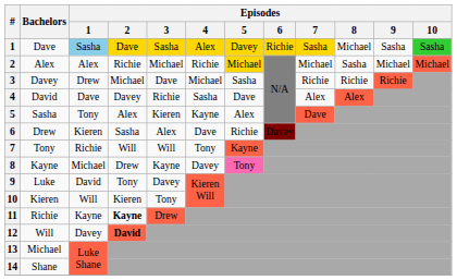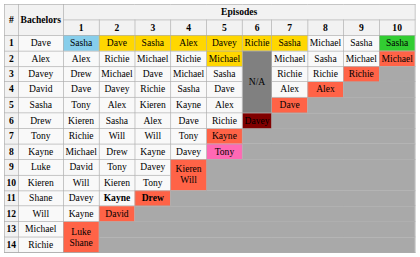 <table class="wikitable" style="text-align:center; font-size:92%">
 <tr>
 <th rowspan="2">#</th>
 <th rowspan="2">Bachelors</th>
 <th colspan=10>Episodes</th>
 </tr>
 <tr>
 <th>1</th>
 <th>2</th>
 <th>3</th>
 <th>4</th>
 <th>5</th>
 <th>6</th>
 <th>7</th>
 <th>8</th>
 <th>9</th>
 <th>10</th>
 </tr>
 <tr>
 <th>1</th>
 <td>Dave</td>
 <td bgcolor="skyblue">Sasha</td>
 <td bgcolor="gold">Dave</td>
 <td bgcolor="gold">Sasha</td>
 <td bgcolor="gold">Alex</td>
 <td bgcolor="gold">Davey</td>
 <td bgcolor="gold">Richie</td>
 <td bgcolor="gold">Sasha</td>
 <td>Michael</td>
 <td>Sasha</td>
 <td bgcolor=limegreen>Sasha</td>
 </tr>
 <tr>
 <th>2</th>
 <td>Alex</td>
 <td>Alex</td>
 <td>Richie</td>
 <td>Michael</td>
 <td>Richie</td>
 <td bgcolor="gold">Michael</td>
 <td bgcolor="gray" rowspan=4>N/A</td>
 <td>Michael</td>
 <td>Sasha</td>
 <td>Michael</td>
 <td bgcolor="tomato">Michael</td>
 </tr>
 <tr>
 <th>3</th>
 <td>Davey</td>
 <td>Drew</td>
 <td>Michael</td>
 <td>Dave</td>
 <td>Michael</td>
 <td>Sasha</td>
 <td>Richie</td>
 <td>Richie</td>
 <td bgcolor="tomato">Richie</td>
 <td bgcolor="A9A9A9" colspan="1"></td>
 </tr>
 <tr>
 <th>4</th>
 <td>David</td>
 <td>Dave</td>
 <td>Davey</td>
 <td>Richie</td>
 <td>Sasha</td>
 <td>Dave</td>
 <td>Alex</td>
 <td bgcolor="tomato">Alex</td>
 <td bgcolor="A9A9A9" colspan="2"></td>
 </tr>
 <tr>
 <th>5</th>
 <td>Sasha</td>
 <td>Tony</td>
 <td>Alex</td>
 <td>Kieren</td>
 <td>Kayne</td>
 <td>Alex</td>
 <td bgcolor="tomato">Dave</td>
 <td bgcolor="A9A9A9" colspan="3"></td>
 </tr>
 <tr>
 <th>6</th>
 <td>Drew</td>
 <td>Kieren</td>
 <td>Sasha</td>
 <td>Alex</td>
 <td>Dave</td>
 <td>Richie</td>
 <td style="background:maroon;"><span>Davey</span></td>
 <td bgcolor="A9A9A9" colspan="4"></td>
 </tr>
 <tr>
 <th>7</th>
 <td>Tony</td>
 <td>Richie</td>
 <td>Will</td>
 <td>Will</td>
 <td>Tony</td>
 <td bgcolor="tomato">Kayne</td>
 <td bgcolor="A9A9A9" colspan="5"></td>
 </tr>
 <tr>
 <th>8</th>
 <td>Kayne</td>
 <td>Michael</td>
 <td>Drew</td>
 <td>Kayne</td>
 <td>Davey</td>
 <td style="background:hotpink;"><span>Tony</span></td>
 <td bgcolor="A9A9A9" colspan="6"></td>
 </tr>
 <tr>
 <th>9</th>
 <td>Luke</td>
 <td>David</td>
 <td>Tony</td>
 <td>Davey</td>
 <td bgcolor="tomato" rowspan="2">Kieren<br>Will</td>
 <td bgcolor="A9A9A9" colspan="6" rowspan="2"></td>
 </tr>
 <tr>
 <th>10</th>
 <td>Kieren</td>
 <td>Will</td>
 <td>Kieren</td>
 <td>Tony</td>
 </tr>
 <tr>
 <th>11</th>
-<td>Richie</td>
-<td>Kayne</td>
+<td>Shane</td>
+<td>Davey</td>
 <td><strong>Kayne</strong></td>
-<td bgcolor="tomato">Drew</td>
+<td bgcolor="tomato"><strong>Drew</strong></td>
 <td bgcolor="A9A9A9" colspan="7"></td>
 </tr>
 <tr>
 <th>12</th>
 <td>Will</td>
-<td>Davey</td>
-<td bgcolor="tomato"><strong>David</strong></td>
+<td>Kayne</td>
+<td bgcolor="tomato">David</td>
 <td bgcolor="A9A9A9" colspan="8"></td>
 </tr>
 <tr>
 <th>13</th>
 <td>Michael</td>
 <td bgcolor="tomato" rowspan="2">Luke<br>Shane</td>
 <td bgcolor="A9A9A9" colspan="9"></td>
 </tr>
 <tr>
 <th>14</th>
-<td>Shane</td>
+<td>Richie</td>
 <td bgcolor="darkgray" colspan="10" rowspan="2"></td>
 </tr>
 <tr>
 </tr>
 </table>
